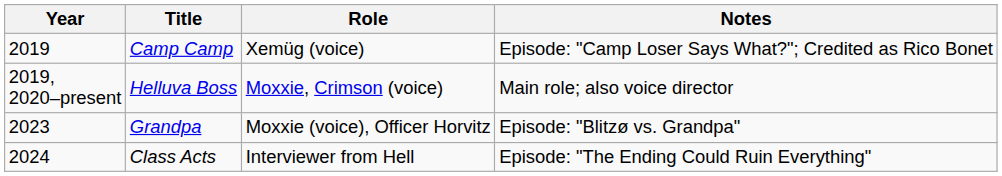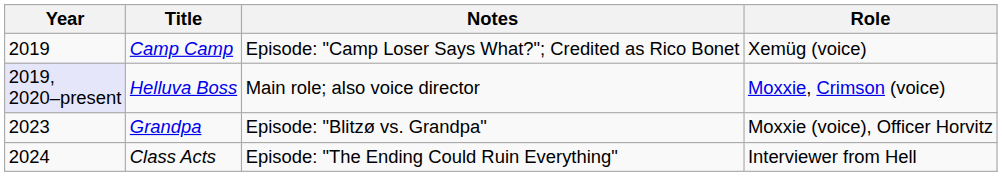 <table class="wikitable">
 <tr>
 <th>Year</th>
 <th>Title</th>
+<th>Notes</th>
 <th>Role</th>
-<th>Notes</th>
 </tr>
 <tr>
 <td>2019</td>
 <td><em><a href='#'>Camp Camp</a></em></td>
+<td>Episode: "Camp Loser Says What?"; Credited as Rico Bonet</td>
 <td>Xemüg (voice)</td>
-<td>Episode: "Camp Loser Says What?"; Credited as Rico Bonet</td>
 </tr>
 <tr>
-<td>2019,<br>2020–present</td>
+<td style="background: lavender;">2019,<br>2020–present</td>
 <td><em><a href='#'>Helluva Boss</a></em></td>
+<td>Main role; also voice director</td>
 <td><a href='#'>Moxxie</a>, <a href='#'>Crimson</a> (voice)</td>
-<td>Main role; also voice director</td>
 </tr>
 <tr>
 <td>2023</td>
 <td><em><a href='#'>Grandpa</a></em></td>
+<td>Episode: "Blitzø vs. Grandpa"</td>
 <td>Moxxie (voice), Officer Horvitz</td>
-<td>Episode: "Blitzø vs. Grandpa"</td>
 </tr>
 <tr>
 <td>2024</td>
 <td><em>Class Acts</em></td>
+<td>Episode: "The Ending Could Ruin Everything"</td>
 <td>Interviewer from Hell</td>
-<td>Episode: "The Ending Could Ruin Everything"</td>
 </tr>
 </table>
